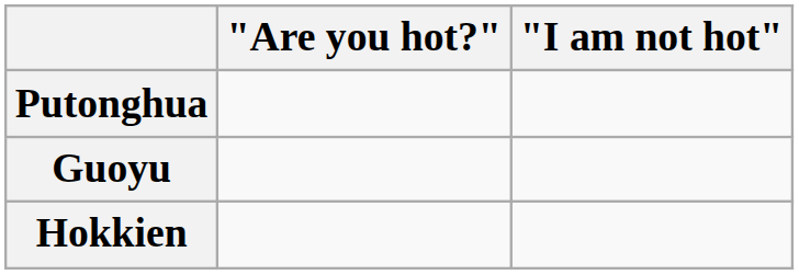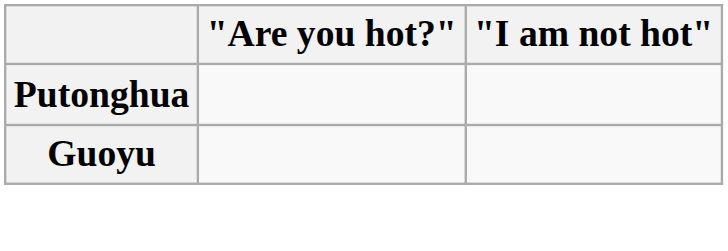 <table class="wikitable">
 <tr>
 <th></th>
 <th>"Are you hot?"</th>
 <th>"I am not hot"</th>
 </tr>
 <tr>
 <th>Putonghua</th>
 <td></td>
 <td></td>
 </tr>
 <tr>
 <th>Guoyu</th>
 <td></td>
 <td></td>
 </tr>
-<tr>
-<th>Hokkien</th>
-<td></td>
-<td></td>
-</tr>
 </table>
